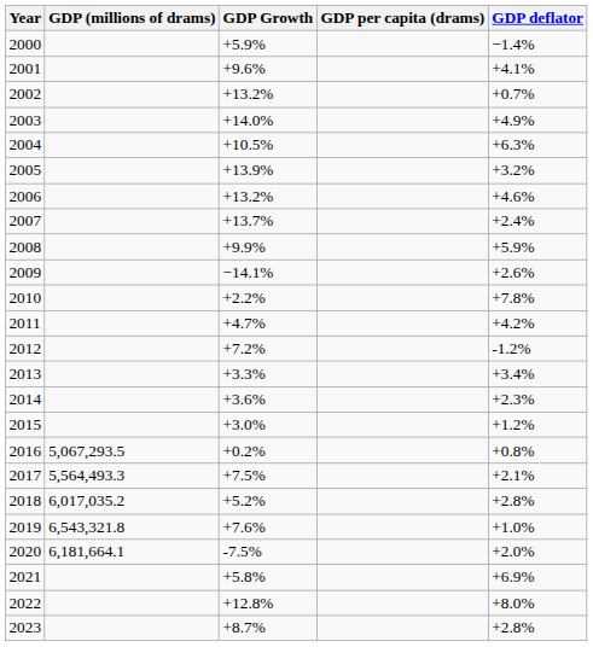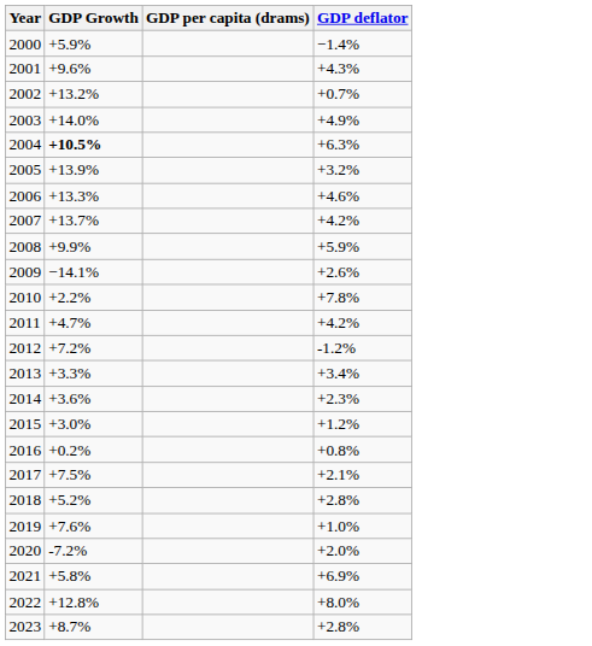 <table class="wikitable sortable">
 <tr>
 <th>Year</th>
-<th>GDP (millions of drams)</th>
 <th>GDP Growth</th>
 <th>GDP per capita (drams)</th>
 <th><a href='#'>GDP deflator</a></th>
 </tr>
 <tr>
 <td>2000</td>
-<td></td>
 <td>+5.9%</td>
 <td></td>
 <td>−1.4%</td>
 </tr>
 <tr>
 <td>2001</td>
-<td></td>
 <td>+9.6%</td>
 <td></td>
-<td>+4.1%</td>
+<td>+4.3%</td>
 </tr>
 <tr>
 <td>2002</td>
-<td></td>
 <td>+13.2%</td>
 <td></td>
 <td>+0.7%</td>
 </tr>
 <tr>
 <td>2003</td>
-<td></td>
 <td>+14.0%</td>
 <td></td>
 <td>+4.9%</td>
 </tr>
 <tr>
 <td>2004</td>
-<td></td>
-<td>+10.5%</td>
+<td><strong>+10.5%</strong></td>
 <td></td>
 <td>+6.3%</td>
 </tr>
 <tr>
 <td>2005</td>
-<td></td>
 <td>+13.9%</td>
 <td></td>
 <td>+3.2%</td>
 </tr>
 <tr>
 <td>2006</td>
-<td></td>
-<td>+13.2%</td>
+<td>+13.3%</td>
 <td></td>
 <td>+4.6%</td>
 </tr>
 <tr>
 <td>2007</td>
-<td></td>
 <td>+13.7%</td>
 <td></td>
-<td>+2.4%</td>
+<td>+4.2%</td>
 </tr>
 <tr>
 <td>2008</td>
-<td></td>
 <td>+9.9%</td>
 <td></td>
 <td>+5.9%</td>
 </tr>
 <tr>
 <td>2009</td>
-<td></td>
 <td>−14.1%</td>
 <td></td>
 <td>+2.6%</td>
 </tr>
 <tr>
 <td>2010</td>
-<td></td>
 <td>+2.2%</td>
 <td></td>
 <td>+7.8%</td>
 </tr>
 <tr>
 <td>2011</td>
-<td></td>
 <td>+4.7%</td>
 <td></td>
 <td>+4.2%</td>
 </tr>
 <tr>
 <td>2012</td>
-<td></td>
 <td>+7.2%</td>
 <td></td>
 <td>-1.2%</td>
 </tr>
 <tr>
 <td>2013</td>
-<td></td>
 <td>+3.3%</td>
 <td></td>
 <td>+3.4%</td>
 </tr>
 <tr>
 <td>2014</td>
-<td></td>
 <td>+3.6%</td>
 <td></td>
 <td>+2.3%</td>
 </tr>
 <tr>
 <td>2015</td>
-<td></td>
 <td>+3.0%</td>
 <td></td>
 <td>+1.2%</td>
 </tr>
 <tr>
 <td>2016</td>
-<td>5,067,293.5</td>
 <td>+0.2%</td>
 <td></td>
 <td>+0.8%</td>
 </tr>
 <tr>
 <td>2017</td>
-<td>5,564,493.3</td>
 <td>+7.5%</td>
 <td></td>
 <td>+2.1%</td>
 </tr>
 <tr>
 <td>2018</td>
-<td>6,017,035.2</td>
 <td>+5.2%</td>
 <td></td>
 <td>+2.8%</td>
 </tr>
 <tr>
 <td>2019</td>
-<td>6,543,321.8</td>
 <td>+7.6%</td>
 <td></td>
 <td>+1.0%</td>
 </tr>
 <tr>
 <td>2020</td>
-<td>6,181,664.1</td>
-<td>-7.5%</td>
+<td>-7.2%</td>
 <td></td>
 <td>+2.0%</td>
 </tr>
 <tr>
 <td>2021</td>
-<td></td>
 <td>+5.8%</td>
 <td></td>
 <td>+6.9%</td>
 </tr>
 <tr>
 <td>2022</td>
-<td></td>
 <td>+12.8%</td>
 <td></td>
 <td>+8.0%</td>
 </tr>
 <tr>
 <td>2023</td>
-<td></td>
 <td>+8.7%</td>
 <td></td>
 <td>+2.8%</td>
 </tr>
 </table>
